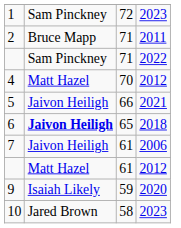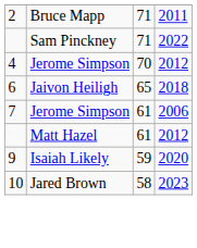 <table class="wikitable">
 <tr>
-</tr>
-<tr>
-<td>1</td>
-<td>Sam Pinckney</td>
-<td>72</td>
-<td><a href='#'>2023</a></td>
 </tr>
 <tr>
 <td>2</td>
 <td>Bruce Mapp</td>
 <td>71</td>
 <td><a href='#'>2011</a></td>
 </tr>
 <tr>
 <td></td>
 <td>Sam Pinckney</td>
 <td>71</td>
 <td><a href='#'>2022</a></td>
 </tr>
 <tr>
 <td>4</td>
-<td><a href='#'>Matt Hazel</a></td>
+<td><a href='#'>Jerome Simpson</a></td>
 <td>70</td>
 <td><a href='#'>2012</a></td>
 </tr>
 <tr>
-<td>5</td>
+<td>6</td>
 <td><a href='#'>Jaivon Heiligh</a></td>
-<td>66</td>
-<td><a href='#'>2021</a></td>
-</tr>
-<tr>
-<td>6</td>
-<td><strong><a href='#'>Jaivon Heiligh</a></strong></td>
 <td>65</td>
 <td><a href='#'>2018</a></td>
 </tr>
 <tr>
 <td>7</td>
-<td><a href='#'>Jaivon Heiligh</a></td>
+<td><a href='#'>Jerome Simpson</a></td>
 <td>61</td>
 <td><a href='#'>2006</a></td>
 </tr>
 <tr>
 <td></td>
 <td><a href='#'>Matt Hazel</a></td>
 <td>61</td>
 <td><a href='#'>2012</a></td>
 </tr>
 <tr>
 <td>9</td>
 <td><a href='#'>Isaiah Likely</a></td>
 <td>59</td>
 <td><a href='#'>2020</a></td>
 </tr>
 <tr>
 <td>10</td>
 <td>Jared Brown</td>
 <td>58</td>
 <td><a href='#'>2023</a></td>
 </tr>
 </table>
